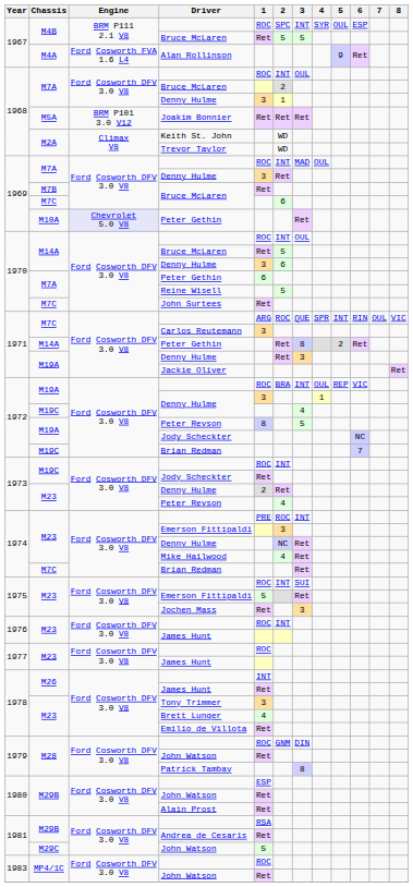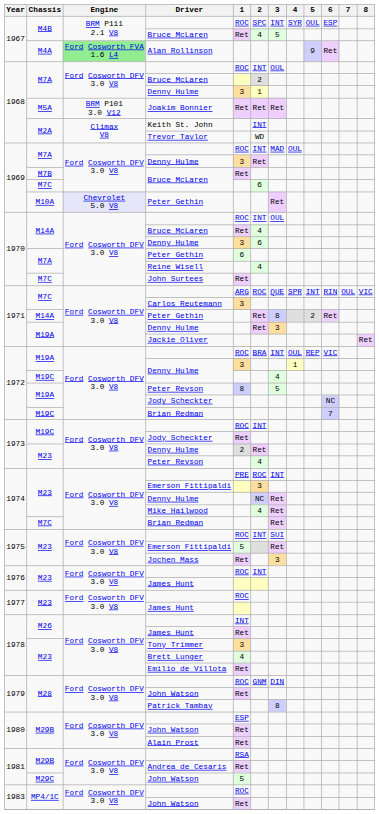 <table class="wikitable" style="text-align:center; font-size:85%">
 <tr>
 <th>Year</th>
 <th>Chassis</th>
 <th>Engine</th>
 <th>Driver</th>
 <th>1</th>
 <th>2</th>
 <th>3</th>
 <th>4</th>
 <th>5</th>
 <th>6</th>
 <th>7</th>
 <th>8</th>
 </tr>
 <tr>
 <td rowspan=3>1967</td>
 <td rowspan=2><a href='#'>M4B</a></td>
 <td rowspan=2><a href='#'>BRM</a> P111<br>2.1 <a href='#'>V8</a></td>
 <td></td>
 <td><a href='#'>ROC</a></td>
 <td><a href='#'>SPC</a></td>
 <td><a href='#'>INT</a></td>
 <td><a href='#'>SYR</a></td>
 <td><a href='#'>OUL</a></td>
 <td><a href='#'>ESP</a></td>
 <td></td>
 <td></td>
 </tr>
 <tr>
 <td align=left> <a href='#'>Bruce McLaren</a></td>
 <td style="background:#EFCFFF;">Ret</td>
-<td style="background:#DFFFDF;">5</td>
+<td style="background:#DFFFDF;">4</td>
 <td style="background:#DFFFDF;">5</td>
 <td></td>
 <td></td>
 <td></td>
 <td></td>
 <td></td>
 </tr>
 <tr>
 <td><a href='#'>M4A</a></td>
-<td><a href='#'>Ford</a> <a href='#'>Cosworth FVA</a><br>1.6 <a href='#'>L4</a></td>
+<td style="background: lightgreen;"><a href='#'>Ford</a> <a href='#'>Cosworth FVA</a><br>1.6 <a href='#'>L4</a></td>
 <td align=left> <a href='#'>Alan Rollinson</a></td>
 <td></td>
 <td></td>
 <td></td>
 <td></td>
 <td style="background:#CFCFFF;">9</td>
 <td style="background:#EFCFFF;">Ret</td>
 <td></td>
 <td></td>
 </tr>
 <tr>
 <td rowspan=6>1968</td>
 <td rowspan=3><a href='#'>M7A</a></td>
 <td rowspan=3><a href='#'>Ford</a> <a href='#'>Cosworth DFV</a><br>3.0 <a href='#'>V8</a></td>
 <td></td>
 <td><a href='#'>ROC</a></td>
 <td><a href='#'>INT</a></td>
 <td><a href='#'>OUL</a></td>
 <td></td>
 <td></td>
 <td></td>
 <td></td>
 <td></td>
 </tr>
 <tr>
 <td align=left> <a href='#'>Bruce McLaren</a></td>
 <td style="background:#FFFFBF;"></td>
 <td style="background:#DFDFDF;">2</td>
 <td></td>
 <td></td>
 <td></td>
 <td></td>
 <td></td>
 <td></td>
 </tr>
 <tr>
 <td align=left> <a href='#'>Denny Hulme</a></td>
 <td style="background:#FFDF9F;">3</td>
 <td style="background:#FFFFBF;">1</td>
 <td></td>
 <td></td>
 <td></td>
 <td></td>
 <td></td>
 <td></td>
 </tr>
 <tr>
 <td><a href='#'>M5A</a></td>
 <td><a href='#'>BRM</a> P101<br>3.0 <a href='#'>V12</a></td>
 <td align=left> <a href='#'>Joakim Bonnier</a></td>
 <td style="background:#EFCFFF;">Ret</td>
 <td style="background:#EFCFFF;">Ret</td>
 <td style="background:#EFCFFF;">Ret</td>
 <td></td>
 <td></td>
 <td></td>
 <td></td>
 <td></td>
 </tr>
 <tr>
 <td rowspan=2><a href='#'>M2A</a></td>
 <td rowspan=2><a href='#'>Climax</a><br><a href='#'>V8</a></td>
 <td align=left> Keith St. John</td>
 <td></td>
-<td>WD</td>
+<td><a href='#'>INT</a></td>
 <td></td>
 <td></td>
 <td></td>
 <td></td>
 <td></td>
 <td></td>
 </tr>
 <tr>
 <td align=left> <a href='#'>Trevor Taylor</a></td>
 <td></td>
 <td>WD</td>
 <td></td>
 <td></td>
 <td></td>
 <td></td>
 <td></td>
 <td></td>
 </tr>
 <tr>
 <td rowspan=5>1969</td>
 <td rowspan=2><a href='#'>M7A</a></td>
 <td rowspan=4><a href='#'>Ford</a> <a href='#'>Cosworth DFV</a><br>3.0 <a href='#'>V8</a></td>
 <td></td>
 <td><a href='#'>ROC</a></td>
 <td><a href='#'>INT</a></td>
 <td><a href='#'>MAD</a></td>
 <td><a href='#'>OUL</a></td>
 <td></td>
 <td></td>
 <td></td>
 <td></td>
 </tr>
 <tr>
 <td align=left> <a href='#'>Denny Hulme</a></td>
 <td style="background:#FFDF9F;">3</td>
 <td style="background:#EFCFFF;">Ret</td>
 <td></td>
 <td></td>
 <td></td>
 <td></td>
 <td></td>
 <td></td>
 </tr>
 <tr>
 <td><a href='#'>M7B</a></td>
 <td rowspan="2" align="left"> <a href='#'>Bruce McLaren</a></td>
 <td style="background:#EFCFFF;">Ret</td>
 <td></td>
 <td></td>
 <td></td>
 <td></td>
 <td></td>
 <td></td>
 <td></td>
 </tr>
 <tr>
 <td><a href='#'>M7C</a></td>
 <td></td>
 <td style="background:#DFFFDF;">6</td>
 <td></td>
 <td></td>
 <td></td>
 <td></td>
 <td></td>
 <td></td>
 </tr>
 <tr>
 <td><a href='#'>M10A</a></td>
 <td style="background: lavender;"><a href='#'>Chevrolet</a><br>5.0 <a href='#'>V8</a></td>
 <td align=left> <a href='#'>Peter Gethin</a></td>
 <td></td>
 <td></td>
 <td style="background:#EFCFFF;">Ret</td>
 <td></td>
 <td></td>
 <td></td>
 <td></td>
 <td></td>
 </tr>
 <tr>
 <td rowspan=6>1970</td>
 <td rowspan=3><a href='#'>M14A</a></td>
 <td rowspan=6><a href='#'>Ford</a> <a href='#'>Cosworth DFV</a><br>3.0 <a href='#'>V8</a></td>
 <td></td>
 <td><a href='#'>ROC</a></td>
 <td><a href='#'>INT</a></td>
 <td><a href='#'>OUL</a></td>
 <td></td>
 <td></td>
 <td></td>
 <td></td>
 <td></td>
 </tr>
 <tr>
 <td align=left> <a href='#'>Bruce McLaren</a></td>
 <td style="background:#EFCFFF;">Ret</td>
-<td style="background:#DFFFDF;">5</td>
+<td style="background:#DFFFDF;">4</td>
 <td></td>
 <td></td>
 <td></td>
 <td></td>
 <td></td>
 <td></td>
 </tr>
 <tr>
 <td align=left> <a href='#'>Denny Hulme</a></td>
 <td style="background:#FFDF9F;">3</td>
 <td style="background:#DFFFDF;">6</td>
 <td></td>
 <td></td>
 <td></td>
 <td></td>
 <td></td>
 <td></td>
 </tr>
 <tr>
 <td rowspan=2><a href='#'>M7A</a></td>
 <td align=left> <a href='#'>Peter Gethin</a></td>
 <td style="background:#DFFFDF;">6</td>
 <td></td>
 <td></td>
 <td></td>
 <td></td>
 <td></td>
 <td></td>
 <td></td>
 </tr>
 <tr>
 <td align=left> <a href='#'>Reine Wisell</a></td>
 <td></td>
-<td style="background:#DFFFDF;">5</td>
+<td style="background:#DFFFDF;">4</td>
 <td></td>
 <td></td>
 <td></td>
 <td></td>
 <td></td>
 <td></td>
 </tr>
 <tr>
 <td><a href='#'>M7C</a></td>
 <td align=left> <a href='#'>John Surtees</a></td>
 <td style="background:#EFCFFF;">Ret</td>
 <td></td>
 <td></td>
 <td></td>
 <td></td>
 <td></td>
 <td></td>
 <td></td>
 </tr>
 <tr>
 <td rowspan=5>1971</td>
 <td rowspan=2><a href='#'>M7C</a></td>
 <td rowspan=5><a href='#'>Ford</a> <a href='#'>Cosworth DFV</a><br>3.0 <a href='#'>V8</a></td>
 <td></td>
 <td><a href='#'>ARG</a></td>
 <td><a href='#'>ROC</a></td>
 <td><a href='#'>QUE</a></td>
 <td><a href='#'>SPR</a></td>
 <td><a href='#'>INT</a></td>
 <td><a href='#'>RIN</a></td>
 <td><a href='#'>OUL</a></td>
 <td><a href='#'>VIC</a></td>
 </tr>
 <tr>
 <td align=left> <a href='#'>Carlos Reutemann</a></td>
 <td style="background:#FFDF9F;">3</td>
 <td></td>
 <td></td>
 <td></td>
 <td></td>
 <td></td>
 <td></td>
 <td></td>
 </tr>
 <tr>
 <td><a href='#'>M14A</a></td>
 <td align=left> <a href='#'>Peter Gethin</a></td>
 <td></td>
 <td style="background:#EFCFFF;">Ret</td>
 <td style="background:#CFCFFF;">8</td>
 <td style="background:#DFDFDF;"></td>
 <td style="background:#DFDFDF;">2</td>
 <td style="background:#EFCFFF;">Ret</td>
 <td></td>
 <td></td>
 </tr>
 <tr>
 <td rowspan=2><a href='#'>M19A</a></td>
 <td align=left> <a href='#'>Denny Hulme</a></td>
 <td></td>
 <td style="background:#EFCFFF;">Ret</td>
 <td style="background:#FFDF9F;">3</td>
 <td></td>
 <td></td>
 <td></td>
 <td></td>
 <td></td>
 </tr>
 <tr>
 <td align=left> <a href='#'>Jackie Oliver</a></td>
 <td></td>
 <td></td>
 <td></td>
 <td></td>
 <td></td>
 <td></td>
 <td></td>
 <td style="background:#EFCFFF;">Ret</td>
 </tr>
 <tr>
 <td rowspan=6>1972</td>
 <td rowspan=2><a href='#'>M19A</a></td>
 <td rowspan=6><a href='#'>Ford</a> <a href='#'>Cosworth DFV</a><br>3.0 <a href='#'>V8</a></td>
 <td></td>
 <td><a href='#'>ROC</a></td>
 <td><a href='#'>BRA</a></td>
 <td><a href='#'>INT</a></td>
 <td><a href='#'>OUL</a></td>
 <td><a href='#'>REP</a></td>
 <td><a href='#'>VIC</a></td>
 <td></td>
 <td></td>
 </tr>
 <tr>
 <td rowspan="2" align="left"> <a href='#'>Denny Hulme</a></td>
 <td style="background:#FFDF9F;">3</td>
 <td></td>
 <td></td>
 <td style="background:#FFFFBF;">1</td>
 <td></td>
 <td></td>
 <td></td>
 <td></td>
 </tr>
 <tr>
 <td><a href='#'>M19C</a></td>
 <td></td>
 <td></td>
 <td style="background:#DFFFDF;">4</td>
 <td></td>
 <td></td>
 <td></td>
 <td></td>
 <td></td>
 </tr>
 <tr>
 <td rowspan=2><a href='#'>M19A</a></td>
 <td align=left> <a href='#'>Peter Revson</a></td>
 <td style="background:#CFCFFF;">8</td>
 <td></td>
 <td style="background:#DFFFDF;">5</td>
 <td></td>
 <td></td>
 <td></td>
 <td></td>
 <td></td>
 </tr>
 <tr>
 <td align=left> <a href='#'>Jody Scheckter</a></td>
 <td></td>
 <td></td>
 <td></td>
 <td></td>
 <td></td>
 <td style="background:#CFCFFF;">NC</td>
 <td></td>
 <td></td>
 </tr>
 <tr>
 <td><a href='#'>M19C</a></td>
 <td align=left> <a href='#'>Brian Redman</a></td>
 <td></td>
 <td></td>
 <td></td>
 <td></td>
 <td></td>
 <td style="background:#CFCFFF;">7</td>
 <td></td>
 <td></td>
 </tr>
 <tr>
 <td rowspan=4>1973</td>
 <td rowspan=2><a href='#'>M19C</a></td>
 <td rowspan=4><a href='#'>Ford</a> <a href='#'>Cosworth DFV</a><br>3.0 <a href='#'>V8</a></td>
 <td></td>
 <td><a href='#'>ROC</a></td>
 <td><a href='#'>INT</a></td>
 <td></td>
 <td></td>
 <td></td>
 <td></td>
 <td></td>
 <td></td>
 </tr>
 <tr>
 <td align=left> <a href='#'>Jody Scheckter</a></td>
 <td style="background:#EFCFFF;">Ret</td>
 <td></td>
 <td></td>
 <td></td>
 <td></td>
 <td></td>
 <td></td>
 <td></td>
 </tr>
 <tr>
 <td rowspan=2><a href='#'>M23</a></td>
 <td align=left> <a href='#'>Denny Hulme</a></td>
 <td style="background:#DFDFDF;">2</td>
 <td style="background:#EFCFFF;">Ret</td>
 <td></td>
 <td></td>
 <td></td>
 <td></td>
 <td></td>
 <td></td>
 </tr>
 <tr>
 <td align=left> <a href='#'>Peter Revson</a></td>
 <td></td>
 <td style="background:#DFFFDF;">4</td>
 <td></td>
 <td></td>
 <td></td>
 <td></td>
 <td></td>
 <td></td>
 </tr>
 <tr>
 <td rowspan=5>1974</td>
 <td rowspan=4><a href='#'>M23</a></td>
 <td rowspan=5><a href='#'>Ford</a> <a href='#'>Cosworth DFV</a><br>3.0 <a href='#'>V8</a></td>
 <td></td>
 <td><a href='#'>PRE</a></td>
 <td><a href='#'>ROC</a></td>
 <td><a href='#'>INT</a></td>
 <td></td>
 <td></td>
 <td></td>
 <td></td>
 <td></td>
 </tr>
 <tr>
 <td align=left> <a href='#'>Emerson Fittipaldi</a></td>
 <td style="background:#FFFFBF;"></td>
 <td style="background:#FFDF9F;">3</td>
 <td></td>
 <td></td>
 <td></td>
 <td></td>
 <td></td>
 <td></td>
 </tr>
 <tr>
 <td align=left> <a href='#'>Denny Hulme</a></td>
 <td></td>
 <td style="background:#CFCFFF;">NC</td>
 <td style="background:#EFCFFF;">Ret</td>
 <td></td>
 <td></td>
 <td></td>
 <td></td>
 <td></td>
 </tr>
 <tr>
 <td align=left> <a href='#'>Mike Hailwood</a></td>
 <td></td>
 <td style="background:#DFFFDF;">4</td>
 <td style="background:#EFCFFF;">Ret</td>
 <td></td>
 <td></td>
 <td></td>
 <td></td>
 <td></td>
 </tr>
 <tr>
 <td><a href='#'>M7C</a></td>
 <td align=left> <a href='#'>Brian Redman</a></td>
 <td></td>
 <td></td>
 <td style="background:#EFCFFF;">Ret</td>
 <td></td>
 <td></td>
 <td></td>
 <td></td>
 <td></td>
 </tr>
 <tr>
 <td rowspan=3>1975</td>
 <td rowspan=3><a href='#'>M23</a></td>
 <td rowspan=3><a href='#'>Ford</a> <a href='#'>Cosworth DFV</a><br>3.0 <a href='#'>V8</a></td>
 <td></td>
 <td><a href='#'>ROC</a></td>
 <td><a href='#'>INT</a></td>
 <td><a href='#'>SUI</a></td>
 <td></td>
 <td></td>
 <td></td>
 <td></td>
 <td></td>
 </tr>
 <tr>
 <td align=left> <a href='#'>Emerson Fittipaldi</a></td>
 <td style="background:#DFFFDF;">5</td>
 <td style="background:#DFDFDF;"></td>
 <td style="background:#EFCFFF;">Ret</td>
 <td></td>
 <td></td>
 <td></td>
 <td></td>
 <td></td>
 </tr>
 <tr>
 <td align=left> <a href='#'>Jochen Mass</a></td>
 <td style="background:#EFCFFF;">Ret</td>
 <td></td>
 <td style="background:#FFDF9F;">3</td>
 <td></td>
 <td></td>
 <td></td>
 <td></td>
 <td></td>
 </tr>
 <tr>
 <td rowspan=2>1976</td>
 <td rowspan=2><a href='#'>M23</a></td>
 <td rowspan=2><a href='#'>Ford</a> <a href='#'>Cosworth DFV</a><br>3.0 <a href='#'>V8</a></td>
 <td></td>
 <td><a href='#'>ROC</a></td>
 <td><a href='#'>INT</a></td>
 <td></td>
 <td></td>
 <td></td>
 <td></td>
 <td></td>
 <td></td>
 </tr>
 <tr>
 <td align=left> <a href='#'>James Hunt</a></td>
 <td style="background:#FFFFBF;"></td>
 <td style="background:#FFFFBF;"></td>
 <td></td>
 <td></td>
 <td></td>
 <td></td>
 <td></td>
 <td></td>
 </tr>
 <tr>
 <td rowspan=2>1977</td>
 <td rowspan=2><a href='#'>M23</a></td>
 <td rowspan=2><a href='#'>Ford</a> <a href='#'>Cosworth DFV</a><br>3.0 <a href='#'>V8</a></td>
 <td></td>
 <td><a href='#'>ROC</a></td>
 <td></td>
 <td></td>
 <td></td>
 <td></td>
 <td></td>
 <td></td>
 <td></td>
 </tr>
 <tr>
 <td align=left> <a href='#'>James Hunt</a></td>
 <td style="background:#FFFFBF;"></td>
 <td></td>
 <td></td>
 <td></td>
 <td></td>
 <td></td>
 <td></td>
 <td></td>
 </tr>
 <tr>
 <td rowspan=5>1978</td>
 <td rowspan=2><a href='#'>M26</a></td>
 <td rowspan=5><a href='#'>Ford</a> <a href='#'>Cosworth DFV</a><br>3.0 <a href='#'>V8</a></td>
 <td></td>
 <td><a href='#'>INT</a></td>
 <td></td>
 <td></td>
 <td></td>
 <td></td>
 <td></td>
 <td></td>
 <td></td>
 </tr>
 <tr>
 <td align=left> <a href='#'>James Hunt</a></td>
 <td style="background:#EFCFFF;">Ret</td>
 <td></td>
 <td></td>
 <td></td>
 <td></td>
 <td></td>
 <td></td>
 <td></td>
 </tr>
 <tr>
 <td rowspan=3><a href='#'>M23</a></td>
 <td align=left> <a href='#'>Tony Trimmer</a></td>
 <td style="background:#FFDF9F;">3</td>
 <td></td>
 <td></td>
 <td></td>
 <td></td>
 <td></td>
 <td></td>
 <td></td>
 </tr>
 <tr>
 <td align=left> <a href='#'>Brett Lunger</a></td>
 <td style="background:#DFFFDF;">4</td>
 <td></td>
 <td></td>
 <td></td>
 <td></td>
 <td></td>
 <td></td>
 <td></td>
 </tr>
 <tr>
 <td align=left> <a href='#'>Emilio de Villota</a></td>
 <td style="background:#EFCFFF;">Ret</td>
 <td></td>
 <td></td>
 <td></td>
 <td></td>
 <td></td>
 <td></td>
 <td></td>
 </tr>
 <tr>
 <td rowspan=3>1979</td>
 <td rowspan=3><a href='#'>M28</a></td>
 <td rowspan=3><a href='#'>Ford</a> <a href='#'>Cosworth DFV</a><br>3.0 <a href='#'>V8</a></td>
 <td></td>
 <td><a href='#'>ROC</a></td>
 <td><a href='#'>GNM</a></td>
 <td><a href='#'>DIN</a></td>
 <td></td>
 <td></td>
 <td></td>
 <td></td>
 <td></td>
 </tr>
 <tr>
 <td align=left> <a href='#'>John Watson</a></td>
 <td style="background:#EFCFFF;">Ret</td>
 <td></td>
 <td></td>
 <td></td>
 <td></td>
 <td></td>
 <td></td>
 <td></td>
 </tr>
 <tr>
 <td align=left> <a href='#'>Patrick Tambay</a></td>
 <td></td>
 <td></td>
 <td style="background:#CFCFFF;">8</td>
 <td></td>
 <td></td>
 <td></td>
 <td></td>
 <td></td>
 </tr>
 <tr>
 <td rowspan=3>1980</td>
 <td rowspan=3><a href='#'>M29B</a></td>
 <td rowspan=3><a href='#'>Ford</a> <a href='#'>Cosworth DFV</a><br>3.0 <a href='#'>V8</a></td>
 <td></td>
 <td><a href='#'>ESP</a></td>
 <td></td>
 <td></td>
 <td></td>
 <td></td>
 <td></td>
 <td></td>
 <td></td>
 </tr>
 <tr>
 <td align=left> <a href='#'>John Watson</a></td>
 <td style="background:#EFCFFF;">Ret</td>
 <td></td>
 <td></td>
 <td></td>
 <td></td>
 <td></td>
 <td></td>
 <td></td>
 </tr>
 <tr>
 <td align=left> <a href='#'>Alain Prost</a></td>
 <td style="background:#EFCFFF;">Ret</td>
 <td></td>
 <td></td>
 <td></td>
 <td></td>
 <td></td>
 <td></td>
 <td></td>
 </tr>
 <tr>
 <td rowspan=3>1981</td>
 <td rowspan=2><a href='#'>M29B</a></td>
 <td rowspan=3><a href='#'>Ford</a> <a href='#'>Cosworth DFV</a><br>3.0 <a href='#'>V8</a></td>
 <td></td>
 <td><a href='#'>RSA</a></td>
 <td></td>
 <td></td>
 <td></td>
 <td></td>
 <td></td>
 <td></td>
 <td></td>
 </tr>
 <tr>
 <td align=left> <a href='#'>Andrea de Cesaris</a></td>
 <td style="background:#EFCFFF;">Ret</td>
 <td></td>
 <td></td>
 <td></td>
 <td></td>
 <td></td>
 <td></td>
 <td></td>
 </tr>
 <tr>
 <td><a href='#'>M29C</a></td>
 <td align=left> <a href='#'>John Watson</a></td>
 <td style="background:#DFFFDF;">5</td>
 <td></td>
 <td></td>
 <td></td>
 <td></td>
 <td></td>
 <td></td>
 <td></td>
 </tr>
 <tr>
 <td rowspan=2>1983</td>
 <td rowspan=2><a href='#'>MP4/1C</a></td>
 <td rowspan=2><a href='#'>Ford</a> <a href='#'>Cosworth DFV</a><br>3.0 <a href='#'>V8</a></td>
 <td></td>
 <td><a href='#'>ROC</a></td>
 <td></td>
 <td></td>
 <td></td>
 <td></td>
 <td></td>
 <td></td>
 <td></td>
 </tr>
 <tr>
 <td align=left> <a href='#'>John Watson</a></td>
 <td style="background:#EFCFFF;">Ret</td>
 <td></td>
 <td></td>
 <td></td>
 <td></td>
 <td></td>
 <td></td>
 <td></td>
 </tr>
 <tr>
 </tr>
 </table>
